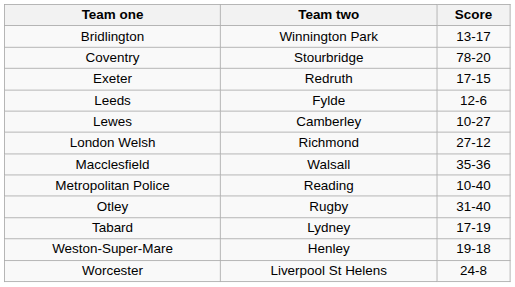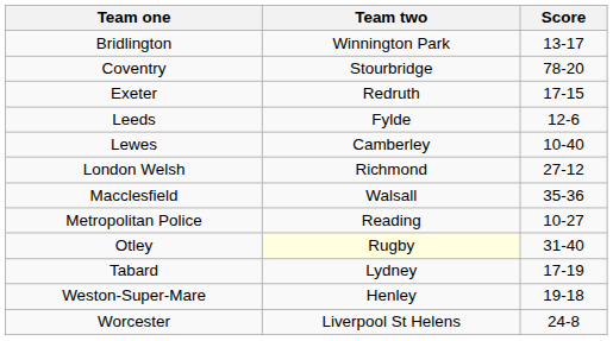 <table class="wikitable" style="text-align: center">
 <tr>
 <th width=250>Team one</th>
 <th width=250>Team two</th>
 <th width=80>Score</th>
 </tr>
 <tr>
 <td>Bridlington</td>
 <td>Winnington Park</td>
 <td>13-17</td>
 </tr>
 <tr>
 <td>Coventry</td>
 <td>Stourbridge</td>
 <td>78-20</td>
 </tr>
 <tr>
 <td>Exeter</td>
 <td>Redruth</td>
 <td>17-15</td>
 </tr>
 <tr>
 <td>Leeds</td>
 <td>Fylde</td>
 <td>12-6</td>
 </tr>
 <tr>
 <td>Lewes</td>
 <td>Camberley</td>
-<td>10-27</td>
+<td>10-40</td>
 </tr>
 <tr>
 <td>London Welsh</td>
 <td>Richmond</td>
 <td>27-12</td>
 </tr>
 <tr>
 <td>Macclesfield</td>
 <td>Walsall</td>
 <td>35-36</td>
 </tr>
 <tr>
 <td>Metropolitan Police</td>
 <td>Reading</td>
-<td>10-40</td>
+<td>10-27</td>
 </tr>
 <tr>
 <td>Otley</td>
-<td>Rugby</td>
+<td style="background: lightyellow;">Rugby</td>
 <td>31-40</td>
 </tr>
 <tr>
 <td>Tabard</td>
 <td>Lydney</td>
 <td>17-19</td>
 </tr>
 <tr>
 <td>Weston-Super-Mare</td>
 <td>Henley</td>
 <td>19-18</td>
 </tr>
 <tr>
 <td>Worcester</td>
 <td>Liverpool St Helens</td>
 <td>24-8</td>
 </tr>
 </table>
